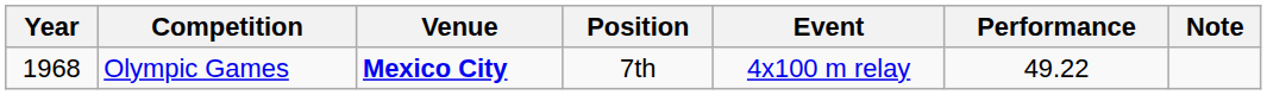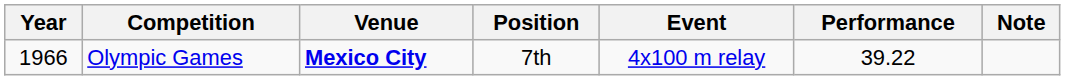 <table class="wikitable" width=55% style="font-size:90%; text-align:center;">
 <tr>
 <th>Year</th>
 <th>Competition</th>
 <th>Venue</th>
 <th>Position</th>
 <th>Event</th>
 <th>Performance</th>
 <th>Note</th>
 </tr>
 <tr>
-<td rowspan=1>1968</td>
+<td rowspan=1>1966</td>
 <td rowspan=1 align=left><a href='#'>Olympic Games</a></td>
 <td rowspan=1 align=left><strong> <a href='#'>Mexico City</a></strong></td>
 <td>7th</td>
 <td><a href='#'>4x100 m relay</a></td>
-<td>49.22</td>
+<td>39.22</td>
 <td></td>
 </tr>
 </table>
